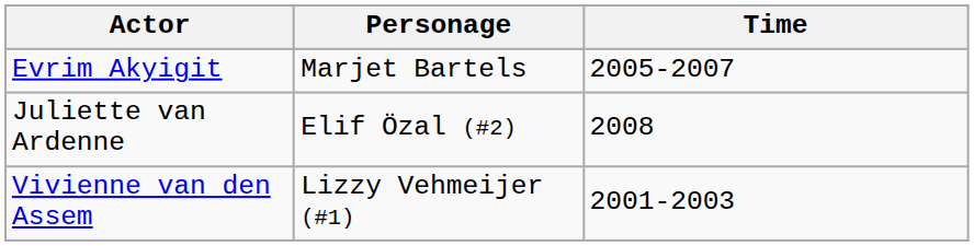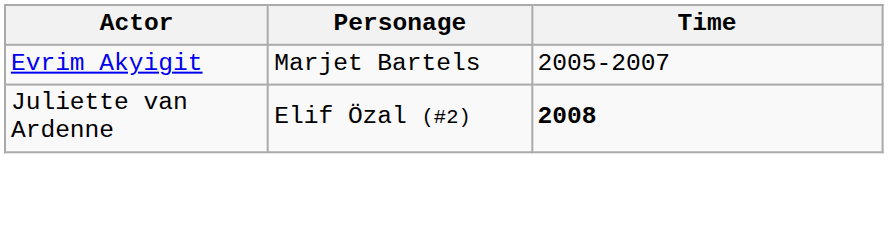 <table class="wikitable sortable" width="50%" style="font-size:95%">
 <tr>
 <th width="30%">Actor</th>
 <th width="30%">Personage</th>
 <th width="40%">Time</th>
 </tr>
 <tr>
 <td><a href='#'>Evrim Akyigit</a></td>
 <td>Marjet Bartels</td>
 <td>2005-2007</td>
 </tr>
 <tr>
 <td>Juliette van Ardenne</td>
 <td>Elif Özal <small> (#2) </small></td>
-<td>2008</td>
-</tr>
-<tr>
-<td><a href='#'>Vivienne van den Assem</a></td>
-<td>Lizzy Vehmeijer <small> (#1) </small></td>
-<td>2001-2003</td>
+<td><strong>2008</strong></td>
 </tr>
 </table>
